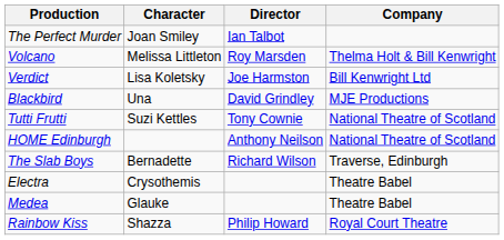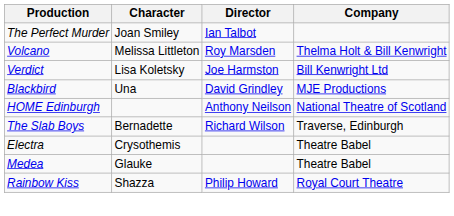 <table class="wikitable">
 <tr>
 <th>Production</th>
 <th>Character</th>
 <th>Director</th>
 <th>Company</th>
 </tr>
 <tr>
 <td><em>The Perfect Murder</em></td>
 <td>Joan Smiley</td>
 <td><a href='#'>Ian Talbot</a></td>
 <td></td>
 </tr>
 <tr>
 <td><em><a href='#'>Volcano</a></em></td>
 <td>Melissa Littleton</td>
 <td><a href='#'>Roy Marsden</a></td>
 <td><a href='#'>Thelma Holt & Bill Kenwright</a></td>
 </tr>
 <tr>
 <td><em><a href='#'>Verdict</a></em></td>
 <td>Lisa Koletsky</td>
 <td><a href='#'>Joe Harmston</a></td>
 <td><a href='#'>Bill Kenwright Ltd</a></td>
 </tr>
 <tr>
 <td><em><a href='#'>Blackbird</a></em></td>
 <td>Una</td>
 <td><a href='#'>David Grindley</a></td>
 <td><a href='#'>MJE Productions</a></td>
 </tr>
 <tr>
-<td><em><a href='#'>Tutti Frutti</a></em></td>
-<td>Suzi Kettles</td>
-<td><a href='#'>Tony Cownie</a></td>
-<td><a href='#'>National Theatre of Scotland</a></td>
-</tr>
-<tr>
 <td><em><a href='#'>HOME Edinburgh</a></em></td>
 <td></td>
 <td><a href='#'>Anthony Neilson</a></td>
 <td><a href='#'>National Theatre of Scotland</a></td>
 </tr>
 <tr>
 <td><em><a href='#'>The Slab Boys</a></em></td>
 <td>Bernadette</td>
 <td><a href='#'>Richard Wilson</a></td>
 <td>Traverse, Edinburgh</td>
 </tr>
 <tr>
 <td><em>Electra</em></td>
 <td>Crysothemis</td>
 <td> </td>
 <td>Theatre Babel</td>
 </tr>
 <tr>
 <td><em><a href='#'>Medea</a></em></td>
 <td>Glauke</td>
 <td> </td>
 <td>Theatre Babel</td>
 </tr>
 <tr>
 <td><em><a href='#'>Rainbow Kiss</a></em></td>
 <td>Shazza</td>
 <td><a href='#'>Philip Howard</a></td>
 <td><a href='#'>Royal Court Theatre</a></td>
 </tr>
 </table>
